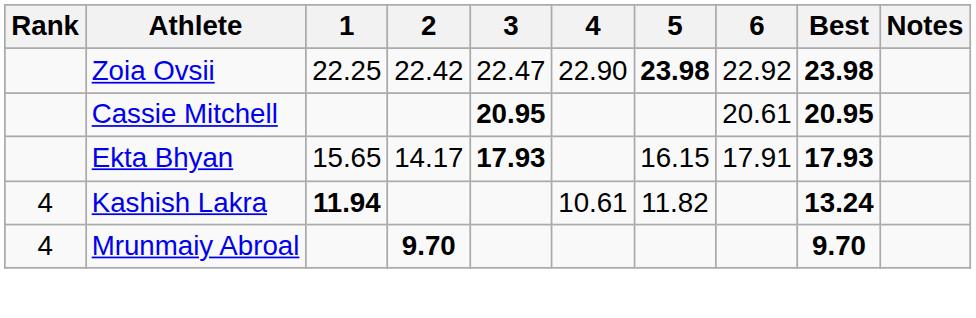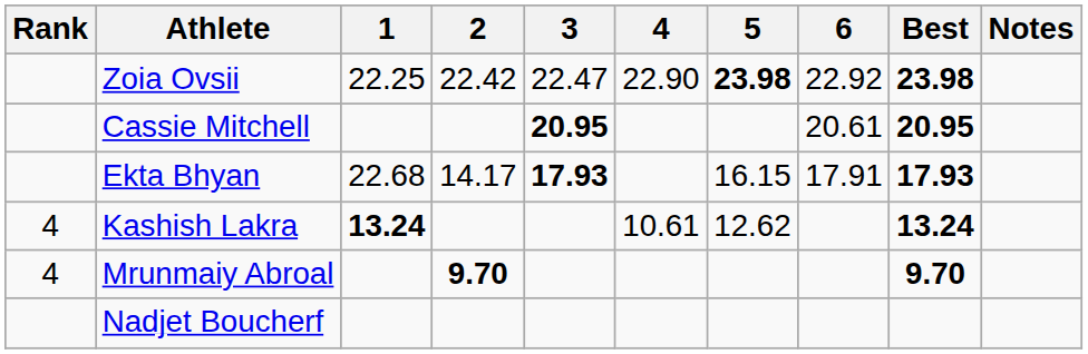 <table class="wikitable sortable" style="text-align:center">
 <tr>
 <th>Rank</th>
 <th>Athlete</th>
 <th>1</th>
 <th>2</th>
 <th>3</th>
 <th>4</th>
 <th>5</th>
 <th>6</th>
 <th>Best</th>
 <th>Notes</th>
 </tr>
 <tr>
 <td></td>
 <td style="text-align:left"><a href='#'>Zoia Ovsii</a><br></td>
 <td>22.25</td>
 <td>22.42</td>
 <td>22.47</td>
 <td>22.90</td>
 <td><strong>23.98</strong></td>
 <td>22.92</td>
 <td><strong>23.98</strong></td>
 <td></td>
 </tr>
 <tr>
 <td></td>
 <td style="text-align:left"><a href='#'>Cassie Mitchell</a><br></td>
 <td></td>
 <td></td>
 <td><strong>20.95</strong></td>
 <td></td>
 <td></td>
 <td>20.61</td>
 <td><strong>20.95</strong></td>
 <td></td>
 </tr>
 <tr>
 <td></td>
 <td style="text-align:left"><a href='#'>Ekta Bhyan</a><br></td>
-<td>15.65</td>
+<td>22.68</td>
 <td>14.17</td>
 <td><strong>17.93</strong></td>
 <td></td>
 <td>16.15</td>
 <td>17.91</td>
 <td><strong>17.93</strong></td>
 <td></td>
 </tr>
 <tr>
 <td>4</td>
 <td style="text-align:left"><a href='#'>Kashish Lakra</a><br></td>
-<td><strong>11.94</strong></td>
+<td><strong>13.24</strong></td>
 <td></td>
 <td></td>
 <td>10.61</td>
-<td>11.82</td>
+<td>12.62</td>
 <td></td>
 <td><strong>13.24</strong></td>
 <td></td>
 </tr>
 <tr>
 <td>4</td>
 <td style="text-align:left"><a href='#'>Mrunmaiy Abroal</a><br></td>
 <td></td>
 <td><strong>9.70</strong></td>
 <td></td>
 <td></td>
 <td></td>
 <td></td>
 <td><strong>9.70</strong></td>
 <td></td>
 </tr>
+<tr>
+<td></td>
+<td style="text-align:left"><a href='#'>Nadjet Boucherf</a><br></td>
+<td></td>
+<td></td>
+<td></td>
+<td></td>
+<td></td>
+<td></td>
+<td></td>
+<td></td>
+</tr>
 </table>
